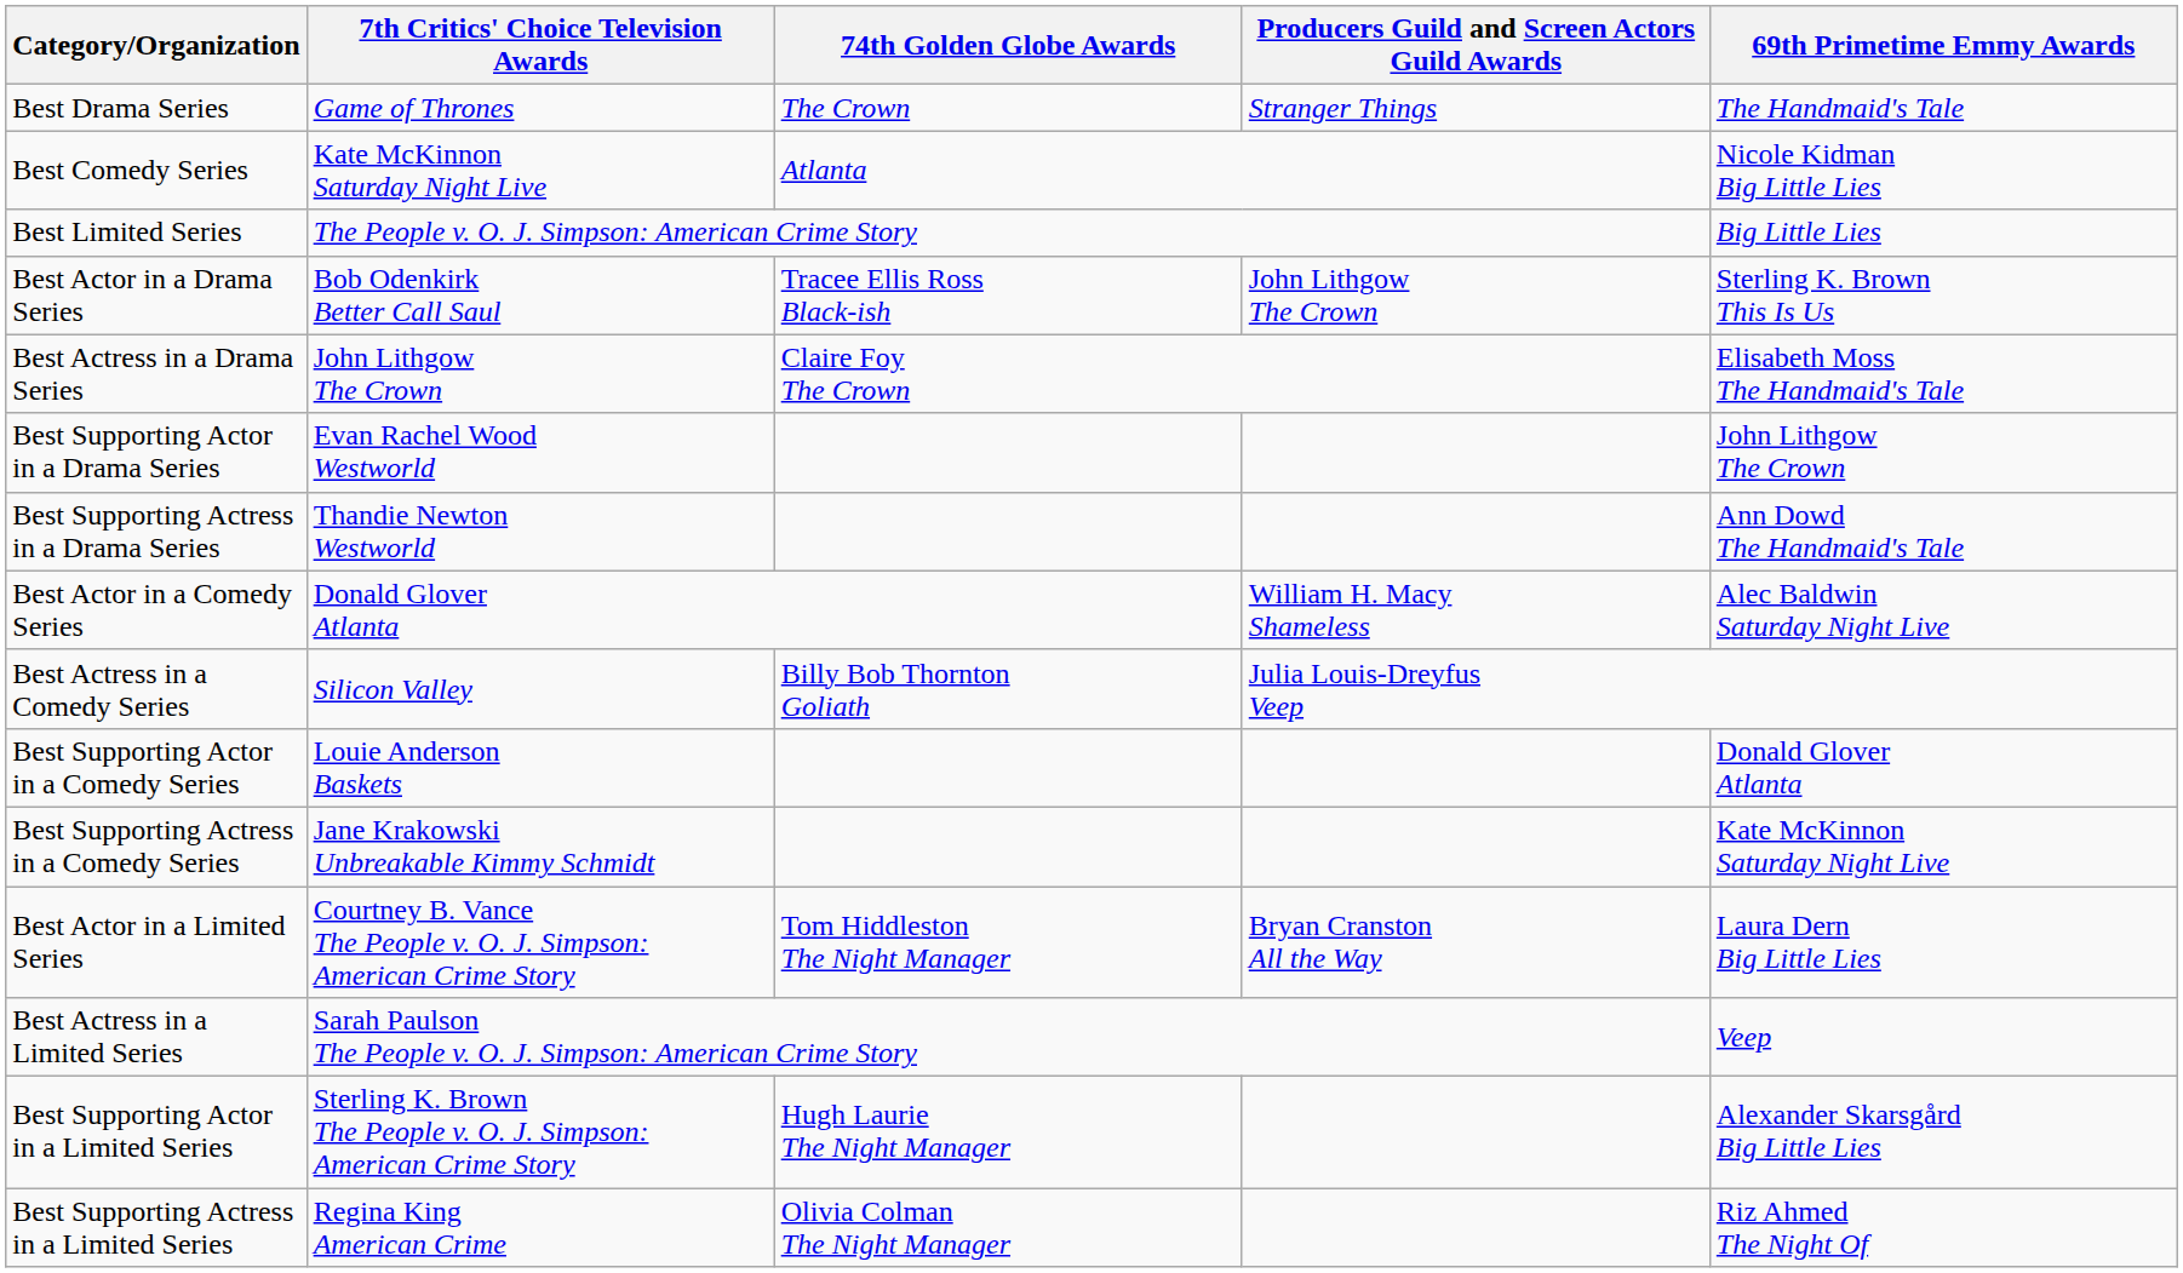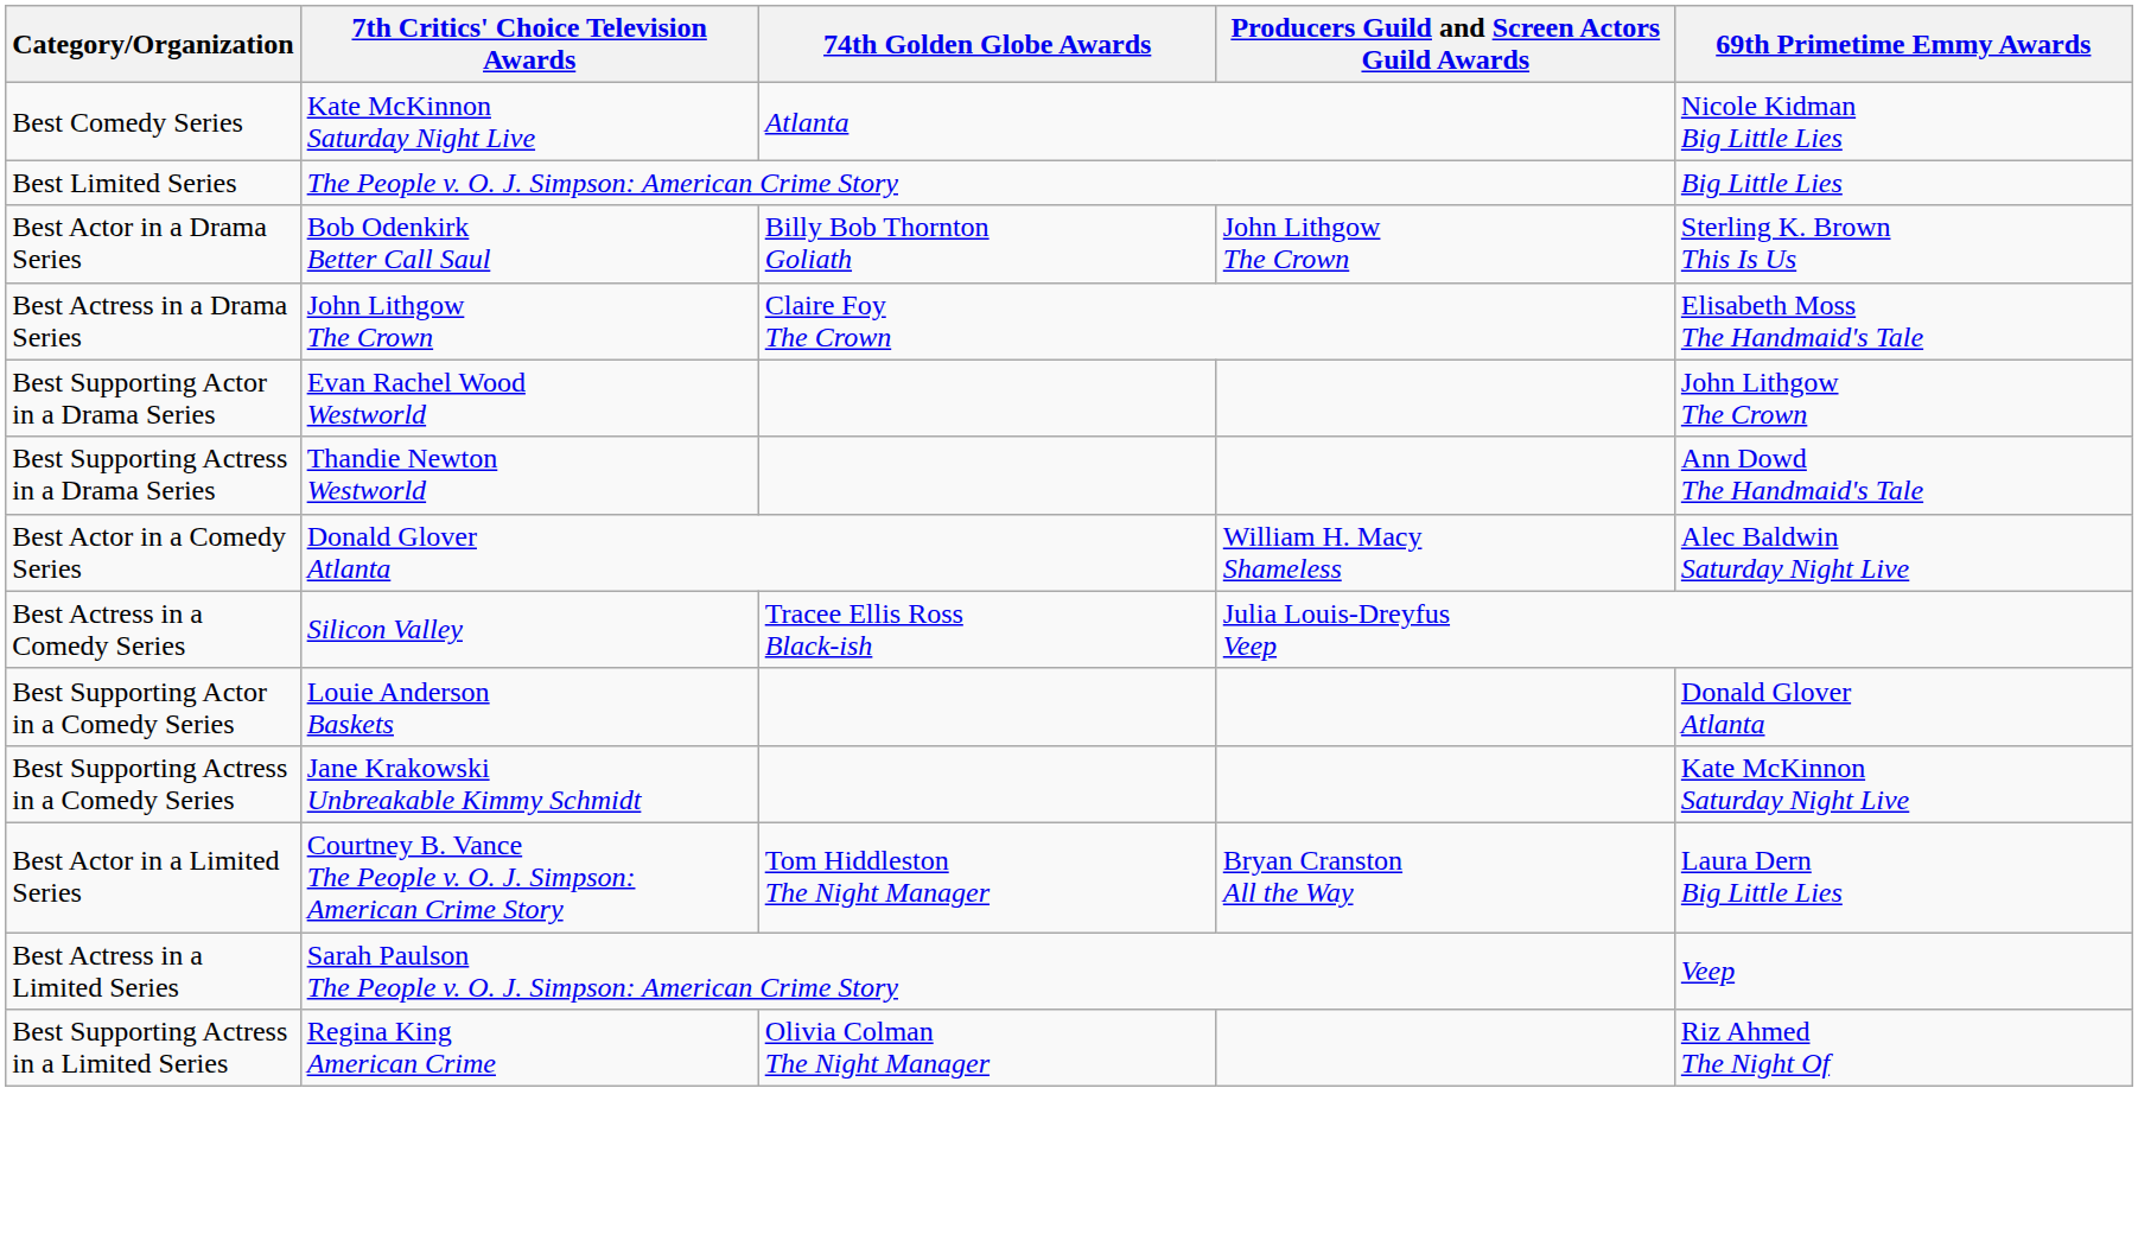 <table class="wikitable">
 <tr>
 <th style="width:20px;">Category/Organization</th>
 <th style="width:250px;"><a href='#'>7th Critics' Choice Television Awards</a><br></th>
 <th style="width:250px;"><a href='#'>74th Golden Globe Awards</a><br></th>
 <th style="width:250px;"><a href='#'>Producers Guild</a> and <a href='#'>Screen Actors Guild Awards</a><br></th>
 <th style="width:250px;"><a href='#'>69th Primetime Emmy Awards</a><br></th>
-</tr>
-<tr>
-<td>Best Drama Series</td>
-<td><em><a href='#'>Game of Thrones</a></em></td>
-<td><em><a href='#'>The Crown</a></em></td>
-<td><em><a href='#'>Stranger Things</a></em></td>
-<td><em><a href='#'>The Handmaid's Tale</a></em></td>
 </tr>
 <tr>
 <td>Best Comedy Series</td>
 <td><a href='#'>Kate McKinnon</a><br><em><a href='#'>Saturday Night Live</a></em></td>
 <td colspan="2"><em><a href='#'>Atlanta</a></em></td>
 <td><a href='#'>Nicole Kidman</a><br><em><a href='#'>Big Little Lies</a></em></td>
 </tr>
 <tr>
 <td>Best Limited Series</td>
 <td colspan="3"><em><a href='#'>The People v. O. J. Simpson: American Crime Story</a></em></td>
 <td><em><a href='#'>Big Little Lies</a></em></td>
 </tr>
 <tr>
 <td>Best Actor in a Drama Series</td>
 <td><a href='#'>Bob Odenkirk</a><br><em><a href='#'>Better Call Saul</a></em></td>
-<td><a href='#'>Tracee Ellis Ross</a><br><em><a href='#'>Black-ish</a></em></td>
+<td><a href='#'>Billy Bob Thornton</a><br><em><a href='#'>Goliath</a></em></td>
 <td><a href='#'>John Lithgow</a><br><em><a href='#'>The Crown</a></em></td>
 <td><a href='#'>Sterling K. Brown</a><br><em><a href='#'>This Is Us</a></em></td>
 </tr>
 <tr>
 <td>Best Actress in a Drama Series</td>
 <td><a href='#'>John Lithgow</a><br><em><a href='#'>The Crown</a></em></td>
 <td colspan="2"><a href='#'>Claire Foy</a><br><em><a href='#'>The Crown</a></em></td>
 <td><a href='#'>Elisabeth Moss</a><br><em><a href='#'>The Handmaid's Tale</a></em></td>
 </tr>
 <tr>
 <td>Best Supporting Actor in a Drama Series</td>
 <td><a href='#'>Evan Rachel Wood</a><br><em><a href='#'>Westworld</a></em></td>
 <td></td>
 <td></td>
 <td><a href='#'>John Lithgow</a><br><em><a href='#'>The Crown</a></em></td>
 </tr>
 <tr>
 <td>Best Supporting Actress in a Drama Series</td>
 <td><a href='#'>Thandie Newton</a><br><em><a href='#'>Westworld</a></em></td>
 <td></td>
 <td></td>
 <td><a href='#'>Ann Dowd</a><br><em><a href='#'>The Handmaid's Tale</a></em></td>
 </tr>
 <tr>
 <td>Best Actor in a Comedy Series</td>
 <td colspan="2"><a href='#'>Donald Glover</a><br><em><a href='#'>Atlanta</a></em></td>
 <td><a href='#'>William H. Macy</a><br><em><a href='#'>Shameless</a></em></td>
 <td><a href='#'>Alec Baldwin</a><br><em><a href='#'>Saturday Night Live</a></em></td>
 </tr>
 <tr>
 <td>Best Actress in a Comedy Series</td>
 <td><em><a href='#'>Silicon Valley</a></em></td>
-<td><a href='#'>Billy Bob Thornton</a><br><em><a href='#'>Goliath</a></em></td>
+<td><a href='#'>Tracee Ellis Ross</a><br><em><a href='#'>Black-ish</a></em></td>
 <td colspan="2"><a href='#'>Julia Louis-Dreyfus</a><br><em><a href='#'>Veep</a></em></td>
 </tr>
 <tr>
 <td>Best Supporting Actor in a Comedy Series</td>
 <td><a href='#'>Louie Anderson</a><br><em><a href='#'>Baskets</a></em></td>
 <td></td>
 <td></td>
 <td><a href='#'>Donald Glover</a><br><em><a href='#'>Atlanta</a></em></td>
 </tr>
 <tr>
 <td>Best Supporting Actress in a Comedy Series</td>
 <td><a href='#'>Jane Krakowski</a><br><em><a href='#'>Unbreakable Kimmy Schmidt</a></em></td>
 <td></td>
 <td></td>
 <td><a href='#'>Kate McKinnon</a><br><em><a href='#'>Saturday Night Live</a></em></td>
 </tr>
 <tr>
 <td>Best Actor in a Limited Series</td>
 <td><a href='#'>Courtney B. Vance</a><br><em><a href='#'>The People v. O. J. Simpson: American Crime Story</a></em></td>
 <td><a href='#'>Tom Hiddleston</a><br><em><a href='#'>The Night Manager</a></em></td>
 <td><a href='#'>Bryan Cranston</a><br><em><a href='#'>All the Way</a></em></td>
 <td><a href='#'>Laura Dern</a><br><em><a href='#'>Big Little Lies</a></em></td>
 </tr>
 <tr>
 <td>Best Actress in a Limited Series</td>
 <td colspan="3"><a href='#'>Sarah Paulson</a><br><em><a href='#'>The People v. O. J. Simpson: American Crime Story</a></em></td>
 <td><em><a href='#'>Veep</a></em></td>
 </tr>
 <tr>
-<td>Best Supporting Actor in a Limited Series</td>
-<td><a href='#'>Sterling K. Brown</a><br><em><a href='#'>The People v. O. J. Simpson: American Crime Story</a></em></td>
-<td><a href='#'>Hugh Laurie</a><br><em><a href='#'>The Night Manager</a></em></td>
-<td></td>
-<td><a href='#'>Alexander Skarsgård</a><br><em><a href='#'>Big Little Lies</a></em></td>
-</tr>
-<tr>
 <td>Best Supporting Actress in a Limited Series</td>
 <td><a href='#'>Regina King</a><br><em><a href='#'>American Crime</a></em></td>
 <td><a href='#'>Olivia Colman</a><br><em><a href='#'>The Night Manager</a></em></td>
 <td></td>
 <td><a href='#'>Riz Ahmed</a><br><em><a href='#'>The Night Of</a></em></td>
 </tr>
 </table>
